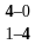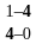 <table style="text-align:center">
 <tr>
 <th width=223></th>
 <th width=100></th>
 <th width=223></th>
 </tr>
 <tr>
 <td align=right><small><span></span></small> </td>
+<td>1–<strong>4</strong></td>
+<td align=left><strong></strong><small><span></span></small></td>
+</tr>
+<tr>
+<td align=right><small><span></span></small> </td>
 <td><strong>4</strong>–0</td>
 <td align=left> <small><span></span></small></td>
 </tr>
-<tr>
-<td align=right><small><span></span></small> </td>
-<td>1–<strong>4</strong></td>
-<td align=left><strong></strong><small><span></span></small></td>
-</tr>
 </table>
